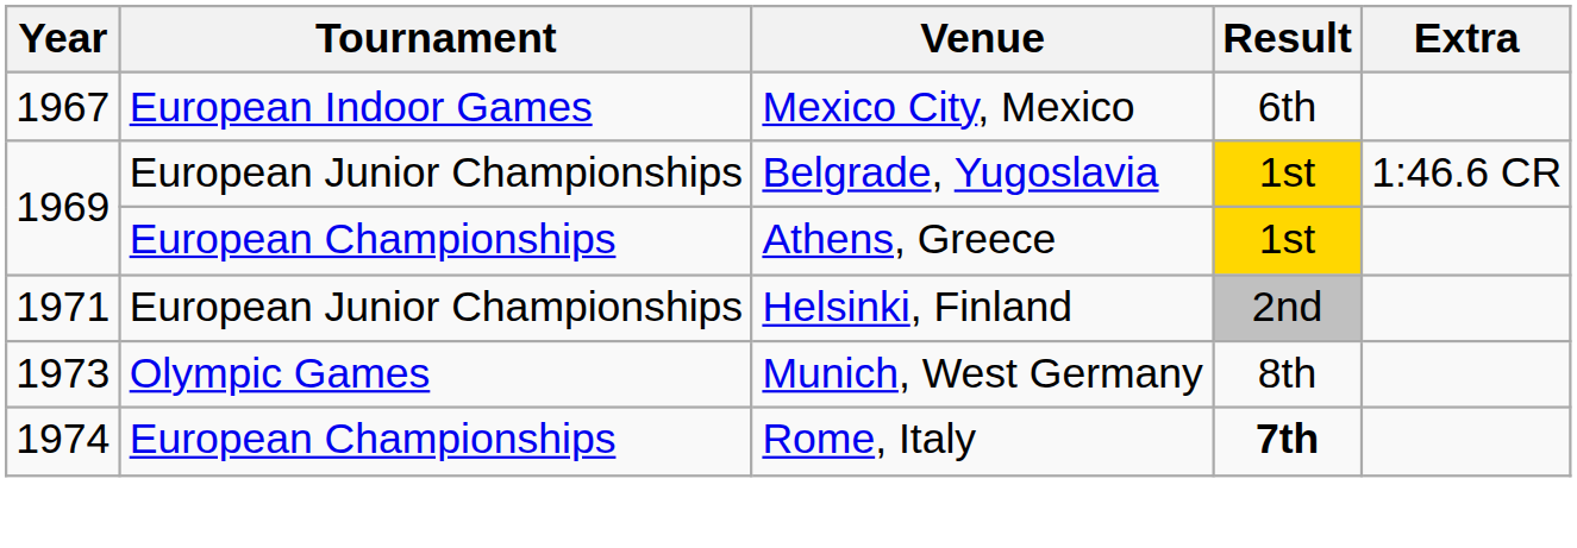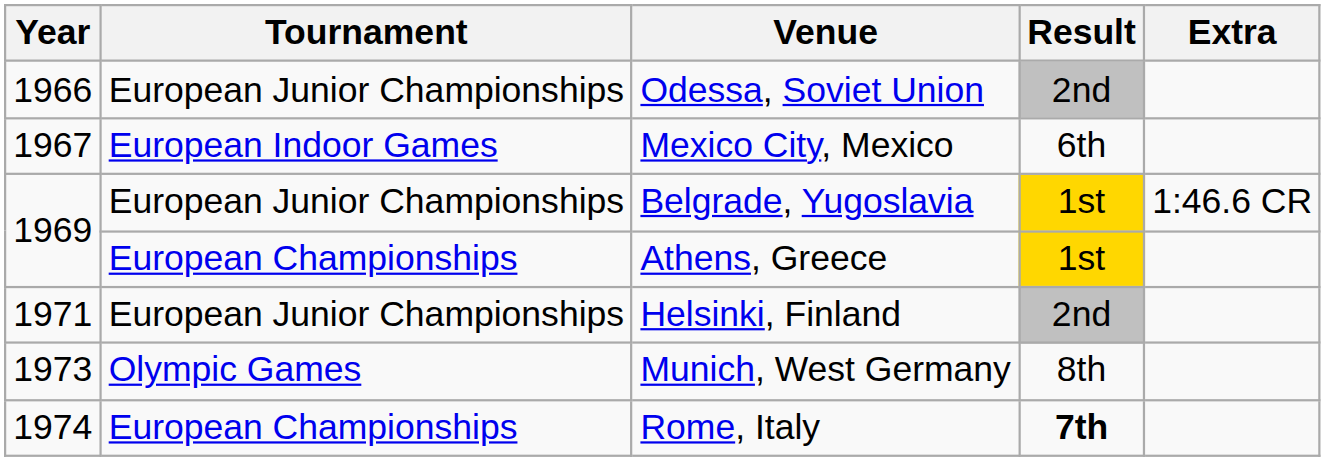 <table class=wikitable>
 <tr>
 <th>Year</th>
 <th>Tournament</th>
 <th>Venue</th>
 <th>Result</th>
 <th>Extra</th>
+</tr>
+<tr>
+<td>1966</td>
+<td>European Junior Championships</td>
+<td><a href='#'>Odessa</a>, <a href='#'>Soviet Union</a></td>
+<td bgcolor="silver" align="center">2nd</td>
+<td></td>
 </tr>
 <tr>
 <td>1967</td>
 <td><a href='#'>European Indoor Games</a></td>
 <td><a href='#'>Mexico City</a>, Mexico</td>
 <td align="center">6th</td>
 <td></td>
 </tr>
 <tr>
 <td rowspan=2>1969</td>
 <td>European Junior Championships</td>
 <td><a href='#'>Belgrade</a>, <a href='#'>Yugoslavia</a></td>
 <td bgcolor="gold" align="center">1st</td>
 <td>1:46.6 CR</td>
 </tr>
 <tr>
 <td><a href='#'>European Championships</a></td>
 <td><a href='#'>Athens</a>, Greece</td>
 <td bgcolor="gold" align="center">1st</td>
 <td></td>
 </tr>
 <tr>
 <td>1971</td>
 <td>European Junior Championships</td>
 <td><a href='#'>Helsinki</a>, Finland</td>
 <td bgcolor="silver" align="center">2nd</td>
 <td></td>
 </tr>
 <tr>
 <td>1973</td>
 <td><a href='#'>Olympic Games</a></td>
 <td><a href='#'>Munich</a>, West Germany</td>
 <td align="center">8th</td>
 <td></td>
 </tr>
 <tr>
 <td>1974</td>
 <td><a href='#'>European Championships</a></td>
 <td><a href='#'>Rome</a>, Italy</td>
 <td align="center"><strong>7th</strong></td>
 <td></td>
 </tr>
 </table>
